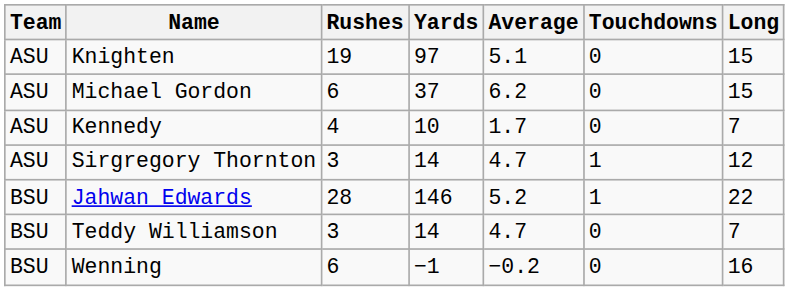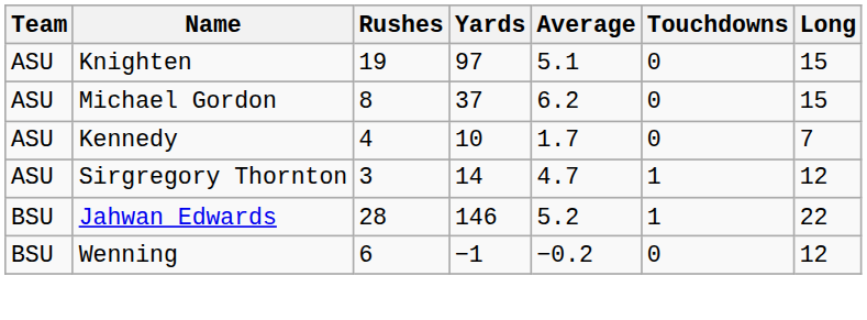 <table class="wikitable sortable">
 <tr>
 <th>Team</th>
 <th>Name</th>
 <th>Rushes</th>
 <th>Yards</th>
 <th>Average</th>
 <th>Touchdowns</th>
 <th>Long</th>
 </tr>
 <tr>
 <td>ASU</td>
 <td>Knighten</td>
 <td>19</td>
 <td>97</td>
 <td>5.1</td>
 <td>0</td>
 <td>15</td>
 </tr>
 <tr>
 <td>ASU</td>
 <td>Michael Gordon</td>
-<td>6</td>
+<td>8</td>
 <td>37</td>
 <td>6.2</td>
 <td>0</td>
 <td>15</td>
 </tr>
 <tr>
 <td>ASU</td>
 <td>Kennedy</td>
 <td>4</td>
 <td>10</td>
 <td>1.7</td>
 <td>0</td>
 <td>7</td>
 </tr>
 <tr>
 <td>ASU</td>
 <td>Sirgregory Thornton</td>
 <td>3</td>
 <td>14</td>
 <td>4.7</td>
 <td>1</td>
 <td>12</td>
 </tr>
 <tr>
 <td>BSU</td>
 <td><a href='#'>Jahwan Edwards</a></td>
 <td>28</td>
 <td>146</td>
 <td>5.2</td>
 <td>1</td>
 <td>22</td>
 </tr>
 <tr>
 <td>BSU</td>
-<td>Teddy Williamson</td>
-<td>3</td>
-<td>14</td>
-<td>4.7</td>
-<td>0</td>
-<td>7</td>
-</tr>
-<tr>
-<td>BSU</td>
 <td>Wenning</td>
 <td>6</td>
 <td>−1</td>
 <td>−0.2</td>
 <td>0</td>
-<td>16</td>
+<td>12</td>
 </tr>
 </table>
